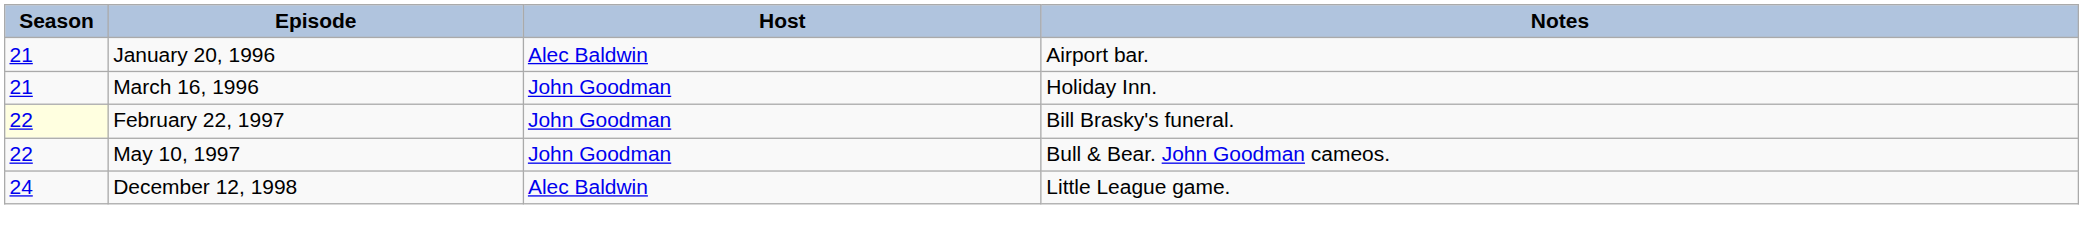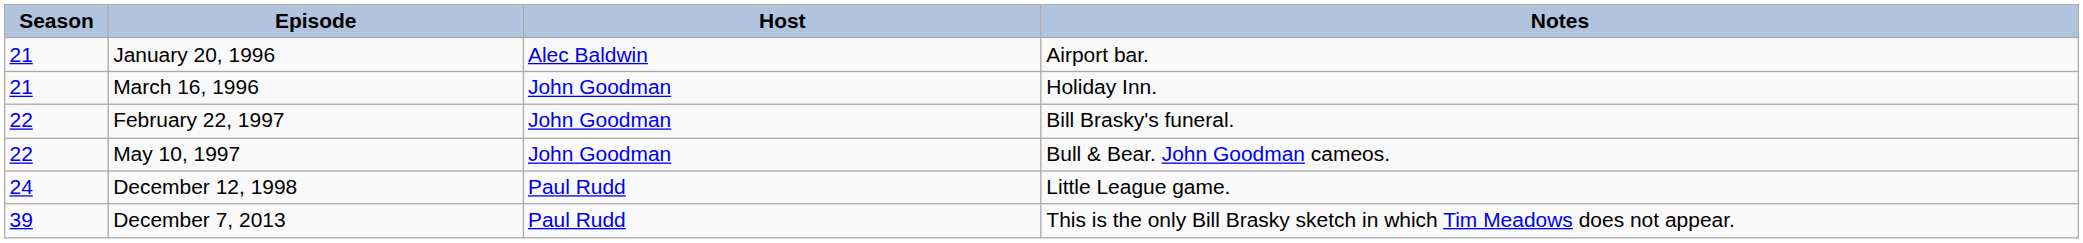 <table class="wikitable" style="width:100%;">
 <tr>
 <th style="background:#b0c4de; width:5%;">Season</th>
 <th style="background:#b0c4de; width:20%;">Episode</th>
 <th style="background:#b0c4de; width:25%;">Host</th>
 <th style="background:#b0c4de; width:50%;">Notes</th>
 </tr>
 <tr>
 <td><a href='#'>21</a></td>
 <td>January 20, 1996</td>
 <td><a href='#'>Alec Baldwin</a></td>
 <td>Airport bar.</td>
 </tr>
 <tr>
 <td><a href='#'>21</a></td>
 <td>March 16, 1996</td>
 <td><a href='#'>John Goodman</a></td>
 <td>Holiday Inn.</td>
 </tr>
 <tr>
-<td style="background: lightyellow;"><a href='#'>22</a></td>
+<td><a href='#'>22</a></td>
 <td>February 22, 1997</td>
 <td><a href='#'>John Goodman</a></td>
 <td>Bill Brasky's funeral.</td>
 </tr>
 <tr>
 <td><a href='#'>22</a></td>
 <td>May 10, 1997</td>
 <td><a href='#'>John Goodman</a></td>
 <td>Bull & Bear. <a href='#'>John Goodman</a> cameos.</td>
 </tr>
 <tr>
 <td><a href='#'>24</a></td>
 <td>December 12, 1998</td>
-<td><a href='#'>Alec Baldwin</a></td>
+<td><a href='#'>Paul Rudd</a></td>
 <td>Little League game.</td>
 </tr>
+<tr>
+<td><a href='#'>39</a></td>
+<td>December 7, 2013</td>
+<td><a href='#'>Paul Rudd</a></td>
+<td>This is the only Bill Brasky sketch in which <a href='#'>Tim Meadows</a> does not appear.</td>
+</tr>
 </table>
